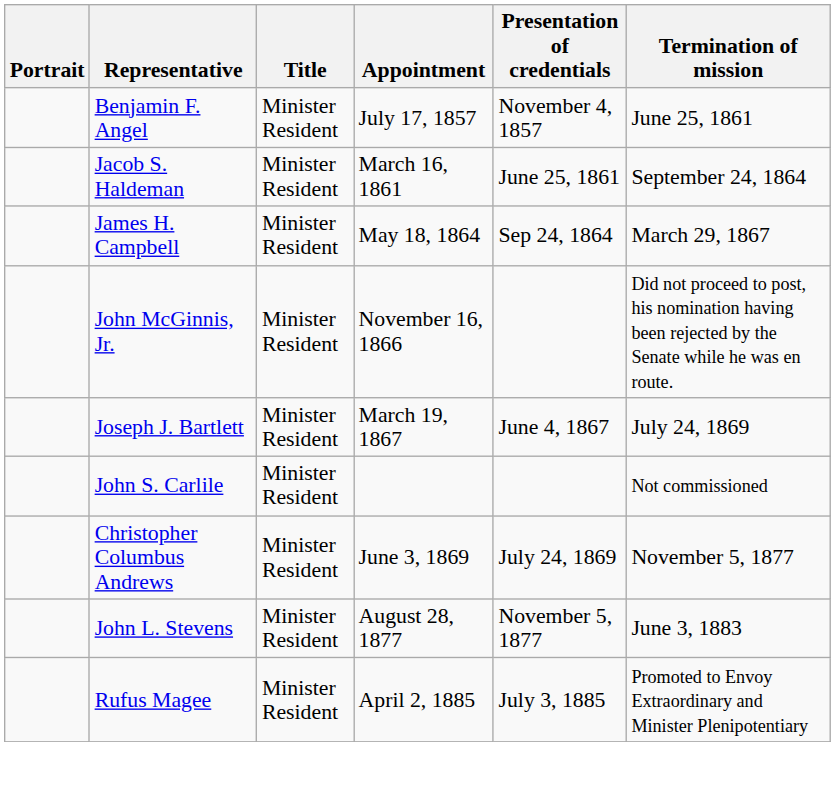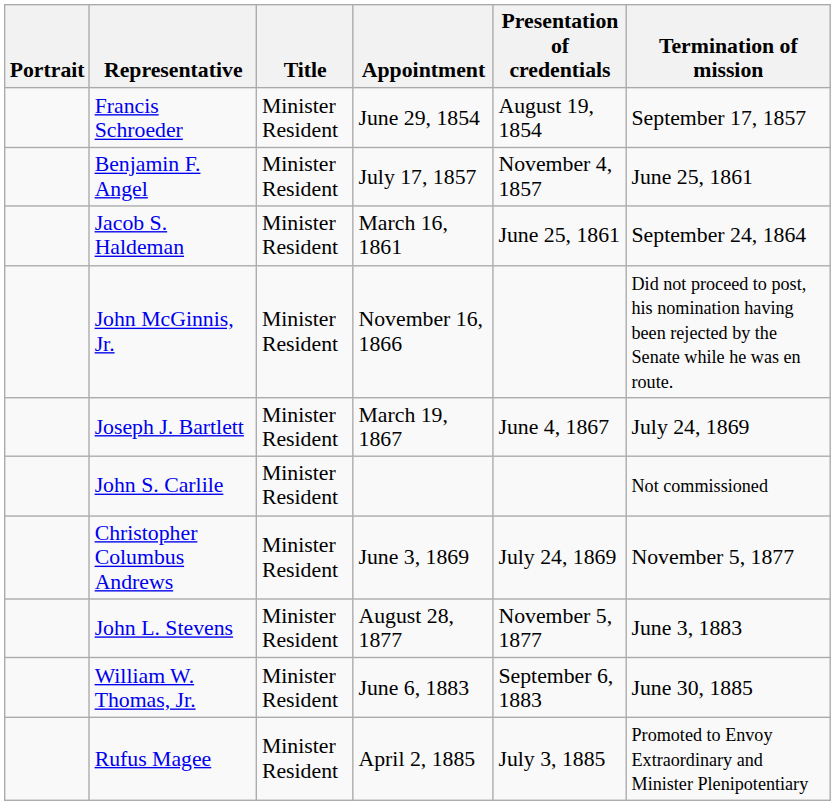 <table class=wikitable>
 <tr>
 <th valign=bottom>Portrait</th>
 <th style="text-align:center; vertical-align:bottom;">Representative</th>
 <th valign=bottom>Title</th>
 <th valign=bottom>Appointment</th>
 <th valign=bottom>Presentation of<br>credentials</th>
 <th valign=bottom>Termination of<br>mission</th>
+</tr>
+<tr>
+<td></td>
+<td><a href='#'>Francis Schroeder</a></td>
+<td>Minister Resident</td>
+<td>June 29, 1854</td>
+<td>August 19, 1854</td>
+<td>September 17, 1857</td>
 </tr>
 <tr>
 <td></td>
 <td><a href='#'>Benjamin F. Angel</a></td>
 <td>Minister Resident</td>
 <td>July 17, 1857</td>
 <td>November 4, 1857</td>
 <td>June 25, 1861</td>
 </tr>
 <tr>
 <td></td>
 <td><a href='#'>Jacob S. Haldeman</a></td>
 <td>Minister Resident</td>
 <td>March 16, 1861</td>
 <td>June 25, 1861</td>
 <td>September 24, 1864</td>
-</tr>
-<tr>
-<td></td>
-<td><a href='#'>James H. Campbell</a></td>
-<td>Minister Resident</td>
-<td>May 18, 1864</td>
-<td>Sep 24, 1864</td>
-<td>March 29, 1867</td>
 </tr>
 <tr>
 <td></td>
 <td><a href='#'>John McGinnis, Jr.</a></td>
 <td>Minister Resident</td>
 <td>November 16, 1866</td>
 <td></td>
 <td><small>Did not proceed to post, his nomination having been rejected by the Senate while he was en route.</small></td>
 </tr>
 <tr>
 <td></td>
 <td><a href='#'>Joseph J. Bartlett</a></td>
 <td>Minister Resident</td>
 <td>March 19, 1867</td>
 <td>June 4, 1867</td>
 <td>July 24, 1869</td>
 </tr>
 <tr>
 <td></td>
 <td><a href='#'>John S. Carlile</a></td>
 <td>Minister Resident</td>
 <td></td>
 <td></td>
 <td><small>Not commissioned</small></td>
 </tr>
 <tr>
 <td></td>
 <td><a href='#'>Christopher Columbus Andrews</a></td>
 <td>Minister Resident</td>
 <td>June 3, 1869</td>
 <td>July 24, 1869</td>
 <td>November 5, 1877</td>
 </tr>
 <tr>
 <td></td>
 <td><a href='#'>John L. Stevens</a></td>
 <td>Minister Resident</td>
 <td>August 28, 1877</td>
 <td>November 5, 1877</td>
 <td>June 3, 1883</td>
 </tr>
 <tr>
 <td></td>
+<td><a href='#'>William W. Thomas, Jr.</a></td>
+<td>Minister Resident</td>
+<td>June 6, 1883</td>
+<td>September 6, 1883</td>
+<td>June 30, 1885</td>
+</tr>
+<tr>
+<td></td>
 <td><a href='#'>Rufus Magee</a></td>
 <td>Minister Resident</td>
 <td>April 2, 1885</td>
 <td>July 3, 1885</td>
 <td><small>Promoted to Envoy Extraordinary and Minister Plenipotentiary</small></td>
 </tr>
 </table>
